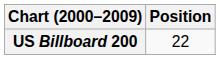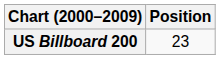 <table class="wikitable plainrowheaders">
 <tr>
 <th>Chart (2000–2009)</th>
 <th>Position</th>
 </tr>
 <tr>
 <th scope="row">US <em>Billboard</em> 200</th>
-<td style="text-align:center;">22</td>
+<td style="text-align:center;">23</td>
 </tr>
 </table>
